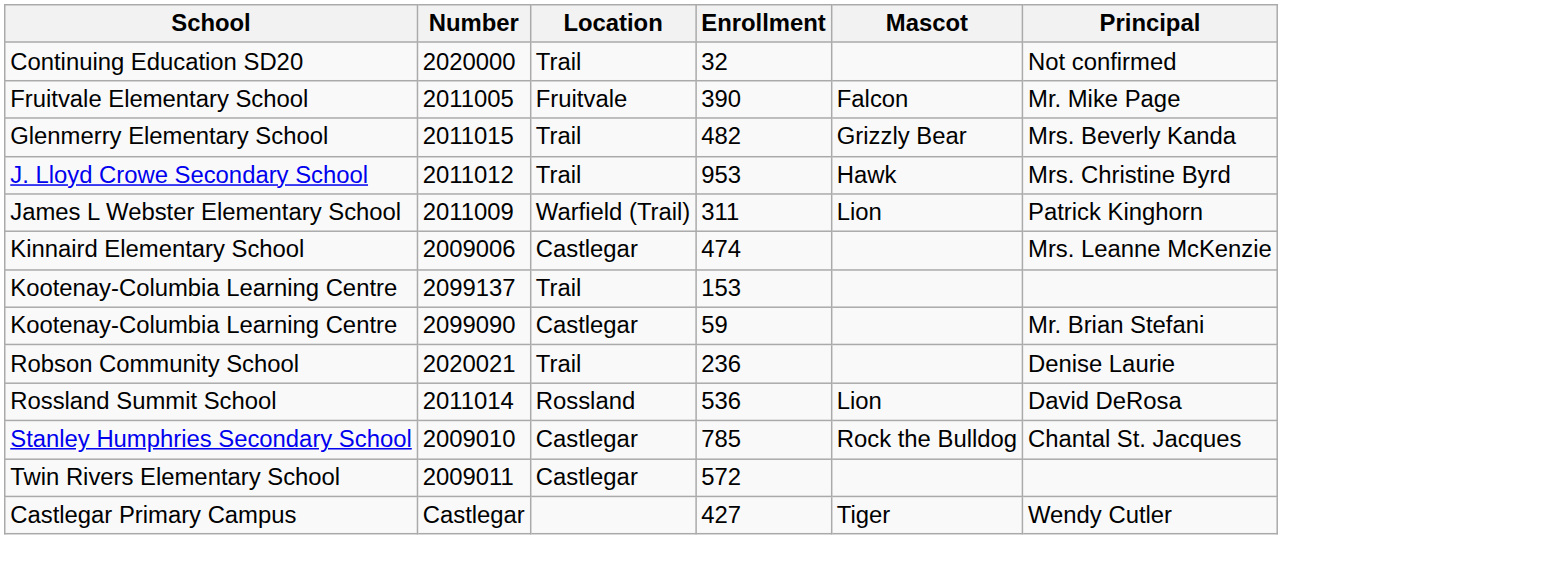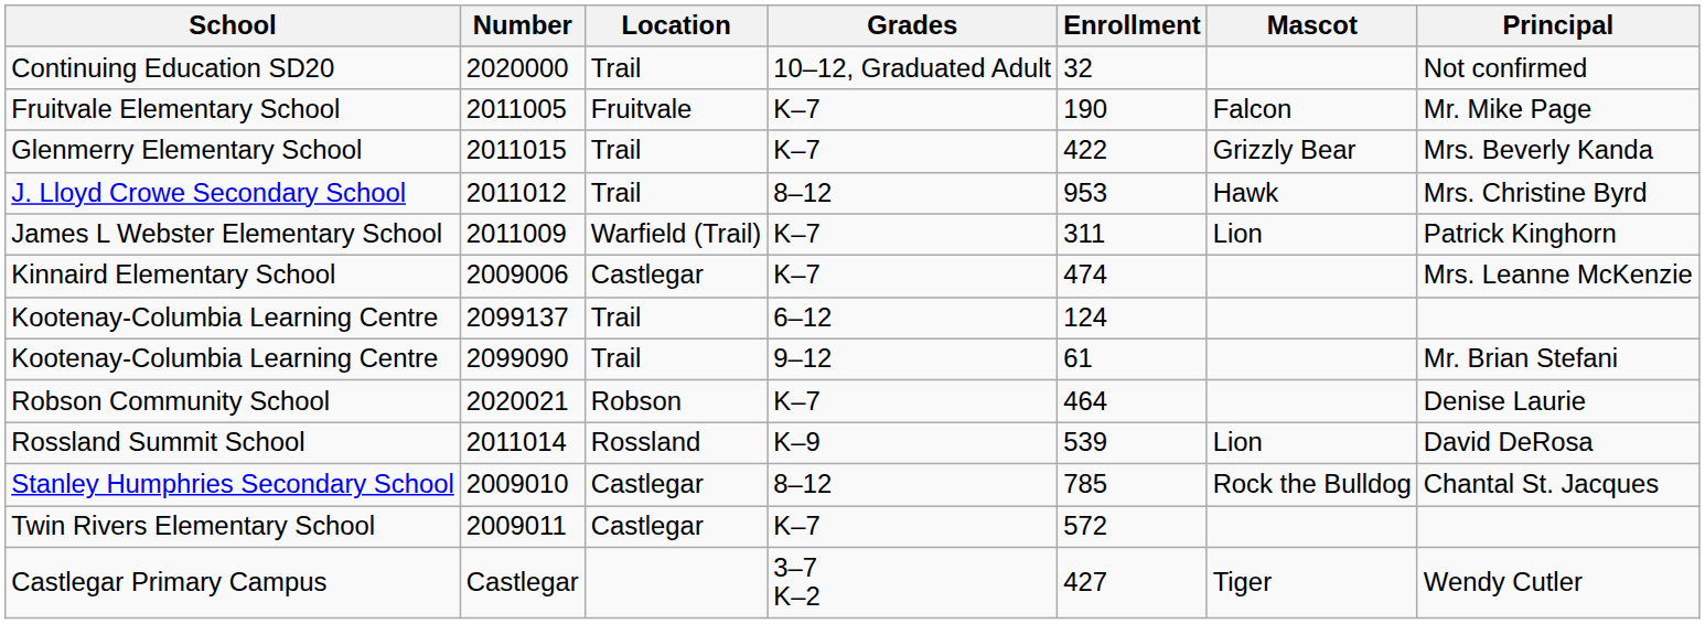 <table class="wikitable">
 <tr>
 <th>School</th>
 <th>Number</th>
 <th>Location</th>
+<th>Grades</th>
 <th>Enrollment</th>
 <th>Mascot</th>
 <th>Principal</th>
 </tr>
 <tr>
 <td>Continuing Education SD20</td>
 <td>2020000</td>
 <td>Trail</td>
+<td>10–12, Graduated Adult</td>
 <td>32</td>
 <td></td>
 <td>Not confirmed</td>
 </tr>
 <tr>
 <td>Fruitvale Elementary School</td>
 <td>2011005</td>
 <td>Fruitvale</td>
-<td>390</td>
+<td>K–7</td>
+<td>190</td>
 <td>Falcon</td>
 <td>Mr. Mike Page</td>
 </tr>
 <tr>
 <td>Glenmerry Elementary School</td>
 <td>2011015</td>
 <td>Trail</td>
-<td>482</td>
+<td>K–7</td>
+<td>422</td>
 <td>Grizzly Bear</td>
 <td>Mrs. Beverly Kanda</td>
 </tr>
 <tr>
 <td><a href='#'>J. Lloyd Crowe Secondary School</a></td>
 <td>2011012</td>
 <td>Trail</td>
+<td>8–12</td>
 <td>953</td>
 <td>Hawk</td>
 <td>Mrs. Christine Byrd</td>
 </tr>
 <tr>
 <td>James L Webster Elementary School</td>
 <td>2011009</td>
 <td>Warfield (Trail)</td>
+<td>K–7</td>
 <td>311</td>
 <td>Lion</td>
 <td>Patrick Kinghorn</td>
 </tr>
 <tr>
 <td>Kinnaird Elementary School</td>
 <td>2009006</td>
 <td>Castlegar</td>
+<td>K–7</td>
 <td>474</td>
 <td></td>
 <td>Mrs. Leanne McKenzie</td>
 </tr>
 <tr>
 <td>Kootenay-Columbia Learning Centre<br></td>
 <td>2099137</td>
 <td>Trail</td>
-<td>153</td>
+<td>6–12</td>
+<td>124</td>
 <td></td>
 <td></td>
 </tr>
 <tr>
 <td>Kootenay-Columbia Learning Centre<br></td>
 <td>2099090</td>
-<td>Castlegar</td>
-<td>59</td>
+<td>Trail</td>
+<td>9–12</td>
+<td>61</td>
 <td></td>
 <td>Mr. Brian Stefani</td>
 </tr>
 <tr>
 <td>Robson Community School</td>
 <td>2020021</td>
-<td>Trail</td>
-<td>236</td>
+<td>Robson</td>
+<td>K–7</td>
+<td>464</td>
 <td></td>
 <td>Denise Laurie</td>
 </tr>
 <tr>
 <td>Rossland Summit School</td>
 <td>2011014</td>
 <td>Rossland</td>
-<td>536</td>
+<td>K–9</td>
+<td>539</td>
 <td>Lion</td>
 <td>David DeRosa</td>
 </tr>
 <tr>
 <td><a href='#'>Stanley Humphries Secondary School</a></td>
 <td>2009010</td>
 <td>Castlegar</td>
+<td>8–12</td>
 <td>785</td>
 <td>Rock the Bulldog</td>
 <td>Chantal St. Jacques</td>
 </tr>
 <tr>
 <td>Twin Rivers Elementary School</td>
 <td>2009011</td>
 <td>Castlegar</td>
+<td>K–7</td>
 <td>572</td>
 <td></td>
 <td></td>
 </tr>
 <tr>
 <td>Castlegar Primary Campus</td>
 <td>Castlegar</td>
 <td></td>
+<td>3–7<br>K–2</td>
 <td>427</td>
 <td>Tiger</td>
 <td>Wendy Cutler</td>
 </tr>
 </table>
